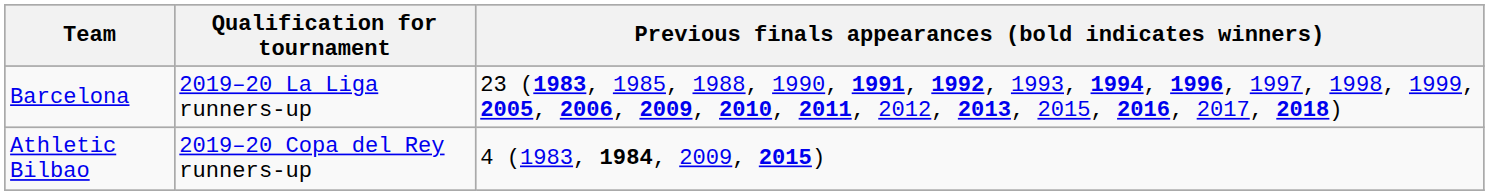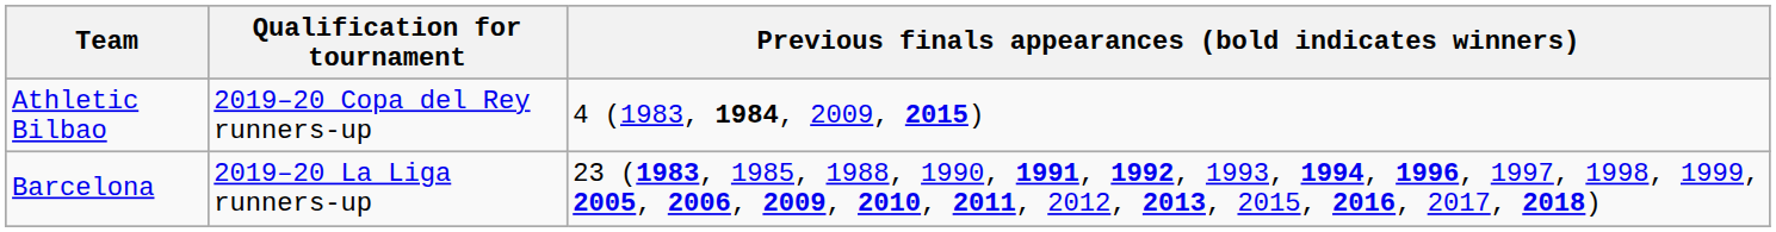 <table class="wikitable">
 <tr>
 <th>Team</th>
 <th>Qualification for tournament</th>
 <th>Previous finals appearances (bold indicates winners)</th>
 </tr>
 <tr>
+<td><a href='#'>Athletic Bilbao</a></td>
+<td><a href='#'>2019–20 Copa del Rey</a> runners-up</td>
+<td>4 (<a href='#'>1983</a>, <strong>1984</strong>, <a href='#'>2009</a>, <strong><a href='#'>2015</a></strong>)</td>
+</tr>
+<tr>
 <td><a href='#'>Barcelona</a></td>
 <td><a href='#'>2019–20 La Liga</a> runners-up</td>
 <td>23 (<strong><a href='#'>1983</a></strong>, <a href='#'>1985</a>, <a href='#'>1988</a>, <a href='#'>1990</a>, <strong><a href='#'>1991</a></strong>, <strong><a href='#'>1992</a></strong>, <a href='#'>1993</a>, <strong><a href='#'>1994</a></strong>, <strong><a href='#'>1996</a></strong>, <a href='#'>1997</a>, <a href='#'>1998</a>, <a href='#'>1999</a>, <strong><a href='#'>2005</a></strong>, <strong><a href='#'>2006</a></strong>, <strong><a href='#'>2009</a></strong>, <strong><a href='#'>2010</a></strong>, <strong><a href='#'>2011</a></strong>, <a href='#'>2012</a>, <strong><a href='#'>2013</a></strong>, <a href='#'>2015</a>, <strong><a href='#'>2016</a></strong>, <a href='#'>2017</a>, <strong><a href='#'>2018</a></strong>)</td>
 </tr>
-<tr>
-<td><a href='#'>Athletic Bilbao</a></td>
-<td><a href='#'>2019–20 Copa del Rey</a> runners-up</td>
-<td>4 (<a href='#'>1983</a>, <strong>1984</strong>, <a href='#'>2009</a>, <strong><a href='#'>2015</a></strong>)</td>
-</tr>
 </table>
